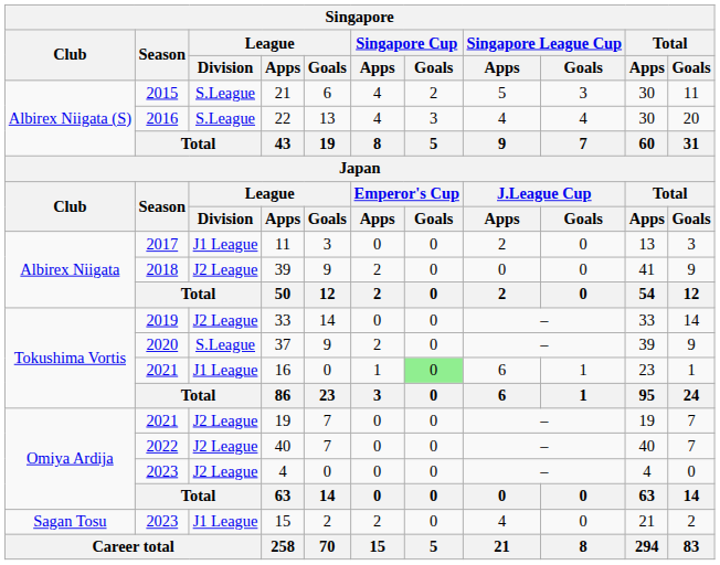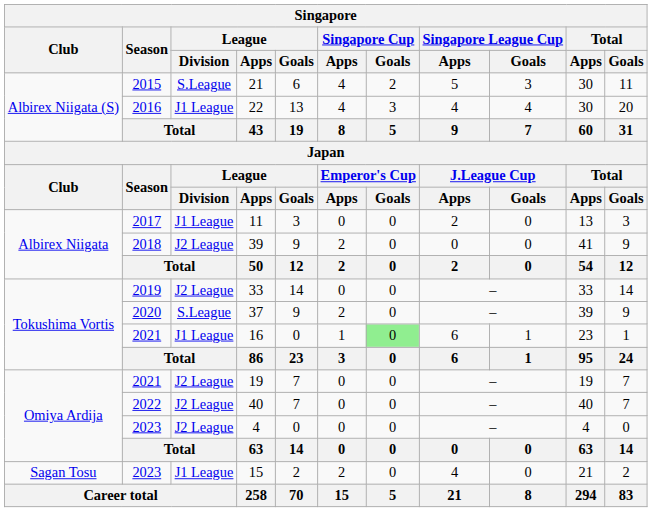 <table style="text-align:center" class="wikitable">
 <tr>
 <th colspan="11">Singapore</th>
 </tr>
 <tr>
 <th rowspan="2">Club</th>
 <th rowspan="2">Season</th>
 <th colspan="3">League</th>
 <th colspan="2"><a href='#'>Singapore Cup</a></th>
 <th colspan="2"><a href='#'>Singapore League Cup</a></th>
 <th colspan="2">Total</th>
 </tr>
 <tr>
 <th>Division</th>
 <th>Apps</th>
 <th>Goals</th>
 <th>Apps</th>
 <th>Goals</th>
 <th>Apps</th>
 <th>Goals</th>
 <th>Apps</th>
 <th>Goals</th>
 </tr>
 <tr>
 <td rowspan="3"><a href='#'>Albirex Niigata (S)</a></td>
 <td><a href='#'>2015</a></td>
 <td><a href='#'>S.League</a></td>
 <td>21</td>
 <td>6</td>
 <td>4</td>
 <td>2</td>
 <td>5</td>
 <td>3</td>
 <td>30</td>
 <td>11</td>
 </tr>
 <tr>
 <td><a href='#'>2016</a></td>
-<td><a href='#'>S.League</a></td>
+<td><a href='#'>J1 League</a></td>
 <td>22</td>
 <td>13</td>
 <td>4</td>
 <td>3</td>
 <td>4</td>
 <td>4</td>
 <td>30</td>
 <td>20</td>
 </tr>
 <tr>
 <th colspan="2">Total</th>
 <th>43</th>
 <th>19</th>
 <th>8</th>
 <th>5</th>
 <th>9</th>
 <th>7</th>
 <th>60</th>
 <th>31</th>
 </tr>
 <tr>
 <th colspan="11">Japan</th>
 </tr>
 <tr>
 <th rowspan="2">Club</th>
 <th rowspan="2">Season</th>
 <th colspan="3">League</th>
 <th colspan="2"><a href='#'>Emperor's Cup</a></th>
 <th colspan="2"><a href='#'>J.League Cup</a></th>
 <th colspan="2">Total</th>
 </tr>
 <tr>
 <th>Division</th>
 <th>Apps</th>
 <th>Goals</th>
 <th>Apps</th>
 <th>Goals</th>
 <th>Apps</th>
 <th>Goals</th>
 <th>Apps</th>
 <th>Goals</th>
 </tr>
 <tr>
 <td rowspan="3"><a href='#'>Albirex Niigata</a></td>
 <td><a href='#'>2017</a></td>
 <td><a href='#'>J1 League</a></td>
 <td>11</td>
 <td>3</td>
 <td>0</td>
 <td>0</td>
 <td>2</td>
 <td>0</td>
 <td>13</td>
 <td>3</td>
 </tr>
 <tr>
 <td><a href='#'>2018</a></td>
 <td><a href='#'>J2 League</a></td>
 <td>39</td>
 <td>9</td>
 <td>2</td>
 <td>0</td>
 <td>0</td>
 <td>0</td>
 <td>41</td>
 <td>9</td>
 </tr>
 <tr>
 <th colspan="2">Total</th>
 <th>50</th>
 <th>12</th>
 <th>2</th>
 <th>0</th>
 <th>2</th>
 <th>0</th>
 <th>54</th>
 <th>12</th>
 </tr>
 <tr>
 <td rowspan="4"><a href='#'>Tokushima Vortis</a></td>
 <td><a href='#'>2019</a></td>
 <td><a href='#'>J2 League</a></td>
 <td>33</td>
 <td>14</td>
 <td>0</td>
 <td>0</td>
 <td colspan="2">–</td>
 <td>33</td>
 <td>14</td>
 </tr>
 <tr>
 <td><a href='#'>2020</a></td>
 <td><a href='#'>S.League</a></td>
 <td>37</td>
 <td>9</td>
 <td>2</td>
 <td>0</td>
 <td colspan="2">–</td>
 <td>39</td>
 <td>9</td>
 </tr>
 <tr>
 <td><a href='#'>2021</a></td>
 <td><a href='#'>J1 League</a></td>
 <td>16</td>
 <td>0</td>
 <td>1</td>
 <td style="background: lightgreen;">0</td>
 <td>6</td>
 <td>1</td>
 <td>23</td>
 <td>1</td>
 </tr>
 <tr>
 <th colspan="2">Total</th>
 <th>86</th>
 <th>23</th>
 <th>3</th>
 <th>0</th>
 <th>6</th>
 <th>1</th>
 <th>95</th>
 <th>24</th>
 </tr>
 <tr>
 <td rowspan="4"><a href='#'>Omiya Ardija</a></td>
 <td><a href='#'>2021</a></td>
 <td><a href='#'>J2 League</a></td>
 <td>19</td>
 <td>7</td>
 <td>0</td>
 <td>0</td>
 <td colspan="2">–</td>
 <td>19</td>
 <td>7</td>
 </tr>
 <tr>
 <td><a href='#'>2022</a></td>
 <td><a href='#'>J2 League</a></td>
 <td>40</td>
 <td>7</td>
 <td>0</td>
 <td>0</td>
 <td colspan="2">–</td>
 <td>40</td>
 <td>7</td>
 </tr>
 <tr>
 <td><a href='#'>2023</a></td>
 <td><a href='#'>J2 League</a></td>
 <td>4</td>
 <td>0</td>
 <td>0</td>
 <td>0</td>
 <td colspan="2">–</td>
 <td>4</td>
 <td>0</td>
 </tr>
 <tr>
 <th colspan="2">Total</th>
 <th>63</th>
 <th>14</th>
 <th>0</th>
 <th>0</th>
 <th>0</th>
 <th>0</th>
 <th>63</th>
 <th>14</th>
 </tr>
 <tr>
 <td><a href='#'>Sagan Tosu</a></td>
 <td><a href='#'>2023</a></td>
 <td><a href='#'>J1 League</a></td>
 <td>15</td>
 <td>2</td>
 <td>2</td>
 <td>0</td>
 <td>4</td>
 <td>0</td>
 <td>21</td>
 <td>2</td>
 </tr>
 <tr>
 <th colspan="3">Career total</th>
 <th>258</th>
 <th>70</th>
 <th>15</th>
 <th>5</th>
 <th>21</th>
 <th>8</th>
 <th>294</th>
 <th>83</th>
 </tr>
 </table>
